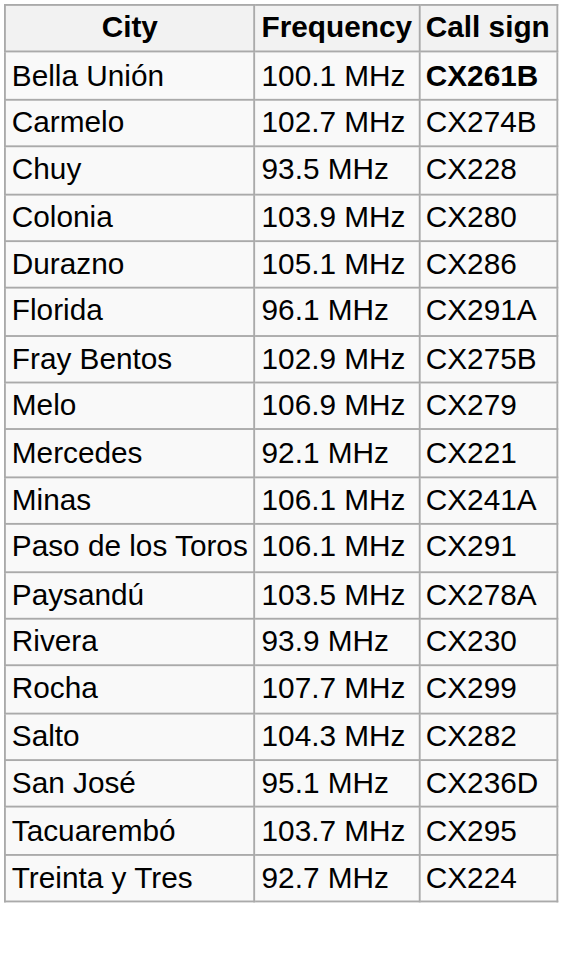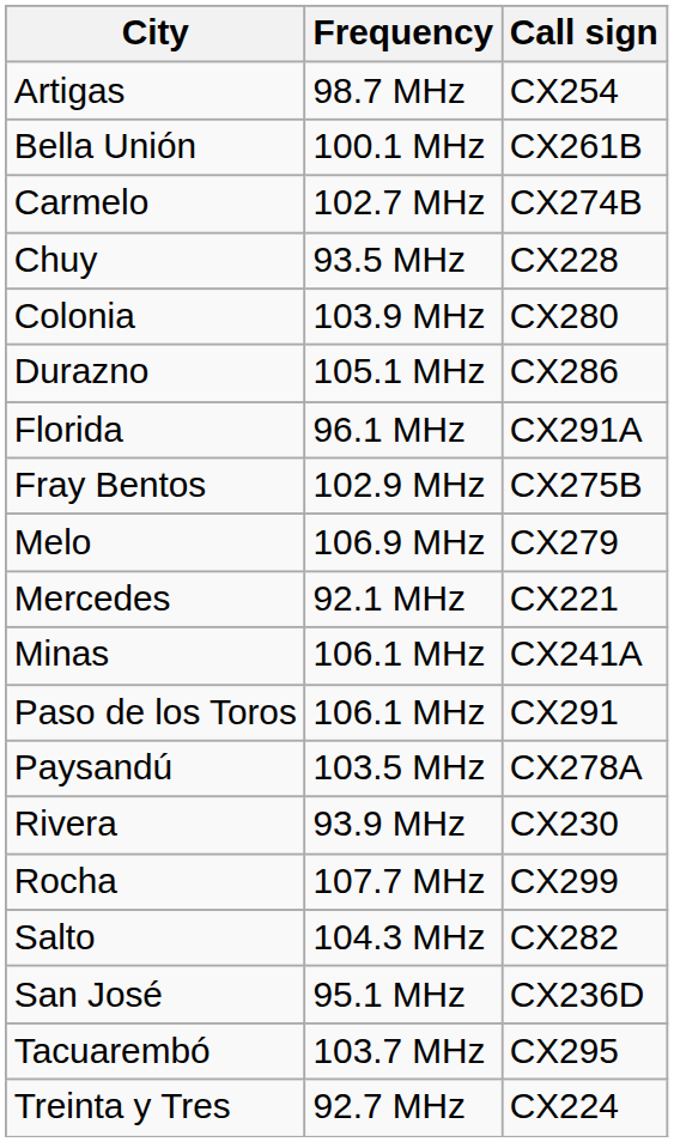 <table class="wikitable">
 <tr>
 <th>City</th>
 <th>Frequency</th>
 <th>Call sign</th>
 </tr>
 <tr>
+<td>Artigas</td>
+<td>98.7 MHz</td>
+<td>CX254</td>
+</tr>
+<tr>
 <td>Bella Unión</td>
 <td>100.1 MHz</td>
-<td><strong>CX261B</strong></td>
+<td>CX261B</td>
 </tr>
 <tr>
 <td>Carmelo</td>
 <td>102.7 MHz</td>
 <td>CX274B</td>
 </tr>
 <tr>
 <td>Chuy</td>
 <td>93.5 MHz</td>
 <td>CX228</td>
 </tr>
 <tr>
 <td>Colonia</td>
 <td>103.9 MHz</td>
 <td>CX280</td>
 </tr>
 <tr>
 <td>Durazno</td>
 <td>105.1 MHz</td>
 <td>CX286</td>
 </tr>
 <tr>
 <td>Florida</td>
 <td>96.1 MHz</td>
 <td>CX291A</td>
 </tr>
 <tr>
 <td>Fray Bentos</td>
 <td>102.9 MHz</td>
 <td>CX275B</td>
 </tr>
 <tr>
 <td>Melo</td>
 <td>106.9 MHz</td>
 <td>CX279</td>
 </tr>
 <tr>
 <td>Mercedes</td>
 <td>92.1 MHz</td>
 <td>CX221</td>
 </tr>
 <tr>
 <td>Minas</td>
 <td>106.1 MHz</td>
 <td>CX241A</td>
 </tr>
 <tr>
 <td>Paso de los Toros</td>
 <td>106.1 MHz</td>
 <td>CX291</td>
 </tr>
 <tr>
 <td>Paysandú</td>
 <td>103.5 MHz</td>
 <td>CX278A</td>
 </tr>
 <tr>
 <td>Rivera</td>
 <td>93.9 MHz</td>
 <td>CX230</td>
 </tr>
 <tr>
 <td>Rocha</td>
 <td>107.7 MHz</td>
 <td>CX299</td>
 </tr>
 <tr>
 <td>Salto</td>
 <td>104.3 MHz</td>
 <td>CX282</td>
 </tr>
 <tr>
 <td>San José</td>
 <td>95.1 MHz</td>
 <td>CX236D</td>
 </tr>
 <tr>
 <td>Tacuarembó</td>
 <td>103.7 MHz</td>
 <td>CX295</td>
 </tr>
 <tr>
 <td>Treinta y Tres</td>
 <td>92.7 MHz</td>
 <td>CX224</td>
 </tr>
 </table>
